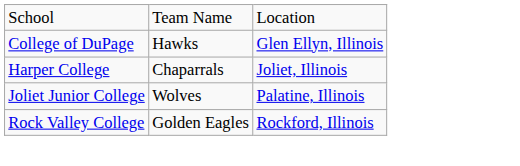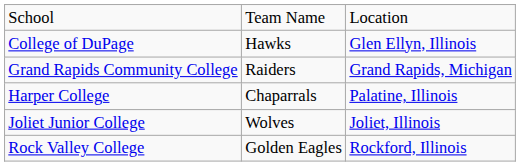 <table class="wikitable">
 <tr>
 <td>School</td>
 <td>Team Name</td>
 <td>Location</td>
 </tr>
 <tr>
 <td><a href='#'>College of DuPage</a></td>
 <td>Hawks</td>
 <td><a href='#'>Glen Ellyn, Illinois</a></td>
 </tr>
 <tr>
+<td><a href='#'>Grand Rapids Community College</a></td>
+<td>Raiders</td>
+<td><a href='#'>Grand Rapids, Michigan</a></td>
+</tr>
+<tr>
 <td><a href='#'>Harper College</a></td>
 <td>Chaparrals</td>
-<td><a href='#'>Joliet, Illinois</a></td>
+<td><a href='#'>Palatine, Illinois</a></td>
 </tr>
 <tr>
 <td><a href='#'>Joliet Junior College</a></td>
 <td>Wolves</td>
-<td><a href='#'>Palatine, Illinois</a></td>
+<td><a href='#'>Joliet, Illinois</a></td>
 </tr>
 <tr>
 <td><a href='#'>Rock Valley College</a></td>
 <td>Golden Eagles</td>
 <td><a href='#'>Rockford, Illinois</a></td>
 </tr>
 </table>
